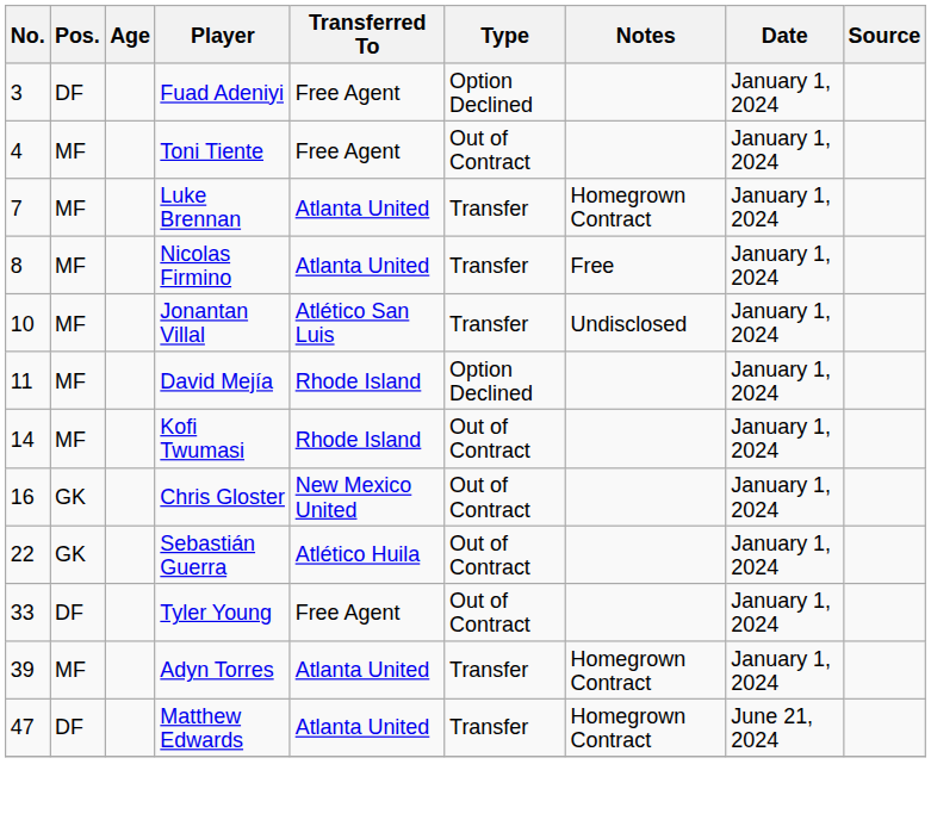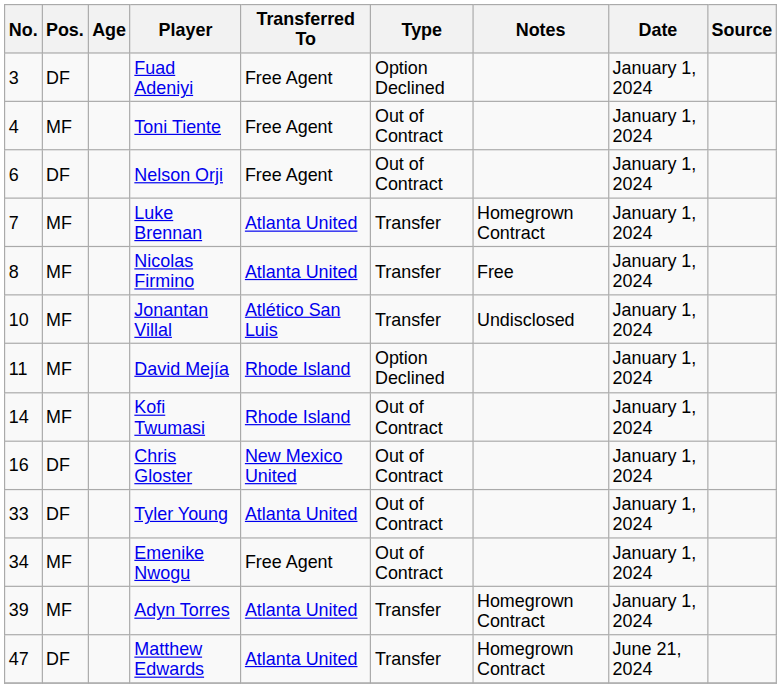 <table class="wikitable sortable" style="width:105%; text-align:center; font-size:95%; text-align:left;">
 <tr>
 <th><strong>No.</strong></th>
 <th><strong>Pos.</strong></th>
 <th><strong>Age</strong></th>
 <th><strong>Player</strong></th>
 <th><strong>Transferred To</strong></th>
 <th><strong>Type</strong></th>
 <th><strong>Notes</strong></th>
 <th><strong>Date</strong></th>
 <th><strong>Source</strong></th>
 </tr>
 <tr>
 <td>3</td>
 <td>DF</td>
 <td></td>
 <td> <a href='#'>Fuad Adeniyi</a></td>
 <td>Free Agent</td>
 <td>Option Declined</td>
 <td></td>
 <td>January 1, 2024</td>
 <td></td>
 </tr>
 <tr>
 <td>4</td>
 <td>MF</td>
 <td></td>
 <td> <a href='#'>Toni Tiente</a></td>
+<td>Free Agent</td>
+<td>Out of Contract</td>
+<td></td>
+<td>January 1, 2024</td>
+<td></td>
+</tr>
+<tr>
+<td>6</td>
+<td>DF</td>
+<td></td>
+<td> <a href='#'>Nelson Orji</a></td>
 <td>Free Agent</td>
 <td>Out of Contract</td>
 <td></td>
 <td>January 1, 2024</td>
 <td></td>
 </tr>
 <tr>
 <td>7</td>
 <td>MF</td>
 <td></td>
 <td> <a href='#'>Luke Brennan</a></td>
 <td> <a href='#'>Atlanta United</a></td>
 <td>Transfer</td>
 <td>Homegrown Contract</td>
 <td>January 1, 2024</td>
 <td></td>
 </tr>
 <tr>
 <td>8</td>
 <td>MF</td>
 <td></td>
 <td> <a href='#'>Nicolas Firmino</a></td>
 <td> <a href='#'>Atlanta United</a></td>
 <td>Transfer</td>
 <td>Free</td>
 <td>January 1, 2024</td>
 <td></td>
 </tr>
 <tr>
 <td>10</td>
 <td>MF</td>
 <td></td>
 <td> <a href='#'>Jonantan Villal</a></td>
 <td> <a href='#'>Atlético San Luis</a></td>
 <td>Transfer</td>
 <td>Undisclosed</td>
 <td>January 1, 2024</td>
 <td></td>
 </tr>
 <tr>
 <td>11</td>
 <td>MF</td>
 <td></td>
 <td> <a href='#'>David Mejía</a></td>
 <td> <a href='#'>Rhode Island</a></td>
 <td>Option Declined</td>
 <td></td>
 <td>January 1, 2024</td>
 <td></td>
 </tr>
 <tr>
 <td>14</td>
 <td>MF</td>
 <td></td>
 <td> <a href='#'>Kofi Twumasi</a></td>
 <td> <a href='#'>Rhode Island</a></td>
 <td>Out of Contract</td>
 <td></td>
 <td>January 1, 2024</td>
 <td></td>
 </tr>
 <tr>
 <td>16</td>
-<td>GK</td>
+<td>DF</td>
 <td></td>
 <td> <a href='#'>Chris Gloster</a></td>
 <td> <a href='#'>New Mexico United</a></td>
-<td>Out of Contract</td>
-<td></td>
-<td>January 1, 2024</td>
-<td></td>
-</tr>
-<tr>
-<td>22</td>
-<td>GK</td>
-<td></td>
-<td> <a href='#'>Sebastián Guerra</a></td>
-<td> <a href='#'>Atlético Huila</a></td>
 <td>Out of Contract</td>
 <td></td>
 <td>January 1, 2024</td>
 <td></td>
 </tr>
 <tr>
 <td>33</td>
 <td>DF</td>
 <td></td>
 <td> <a href='#'>Tyler Young</a></td>
+<td> <a href='#'>Atlanta United</a></td>
+<td>Out of Contract</td>
+<td></td>
+<td>January 1, 2024</td>
+<td></td>
+</tr>
+<tr>
+<td>34</td>
+<td>MF</td>
+<td></td>
+<td> <a href='#'>Emenike Nwogu</a></td>
 <td>Free Agent</td>
 <td>Out of Contract</td>
 <td></td>
 <td>January 1, 2024</td>
 <td></td>
 </tr>
 <tr>
 <td>39</td>
 <td>MF</td>
 <td></td>
 <td> <a href='#'>Adyn Torres</a></td>
 <td> <a href='#'>Atlanta United</a></td>
 <td>Transfer</td>
 <td>Homegrown Contract</td>
 <td>January 1, 2024</td>
 <td></td>
 </tr>
 <tr>
 <td>47</td>
 <td>DF</td>
 <td></td>
 <td> <a href='#'>Matthew Edwards</a></td>
 <td> <a href='#'>Atlanta United</a></td>
 <td>Transfer</td>
 <td>Homegrown Contract</td>
 <td>June 21, 2024</td>
 <td></td>
 </tr>
 <tr>
 </tr>
 </table>
